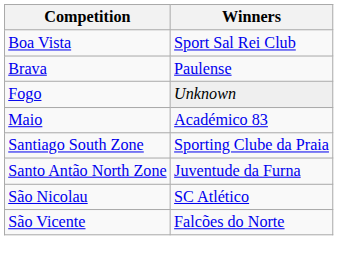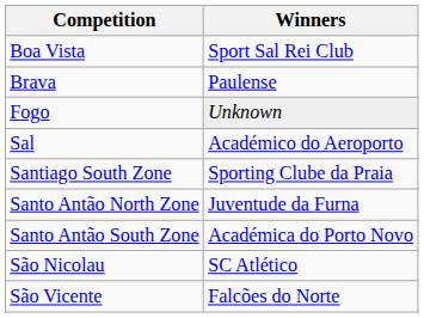 <table class="wikitable">
 <tr>
 <th>Competition</th>
 <th>Winners</th>
 </tr>
 <tr>
 <td><a href='#'>Boa Vista</a></td>
 <td><a href='#'>Sport Sal Rei Club</a></td>
 </tr>
 <tr>
 <td><a href='#'>Brava</a></td>
 <td><a href='#'>Paulense</a></td>
 </tr>
 <tr>
 <td><a href='#'>Fogo</a></td>
 <td bgcolor=EFEFEF><em>Unknown</em></td>
 </tr>
 <tr>
-<td><a href='#'>Maio</a></td>
-<td><a href='#'>Académico 83</a></td>
+<td><a href='#'>Sal</a></td>
+<td><a href='#'>Académico do Aeroporto</a></td>
 </tr>
 <tr>
 <td><a href='#'>Santiago South Zone</a></td>
 <td><a href='#'>Sporting Clube da Praia</a></td>
 </tr>
 <tr>
 <td><a href='#'>Santo Antão North Zone</a></td>
 <td><a href='#'>Juventude da Furna</a></td>
 </tr>
 <tr>
+<td><a href='#'>Santo Antão South Zone</a></td>
+<td><a href='#'>Académica do Porto Novo</a></td>
+</tr>
+<tr>
 <td><a href='#'>São Nicolau</a></td>
 <td><a href='#'>SC Atlético</a></td>
 </tr>
 <tr>
 <td><a href='#'>São Vicente</a></td>
 <td><a href='#'>Falcões do Norte</a></td>
 </tr>
 </table>
